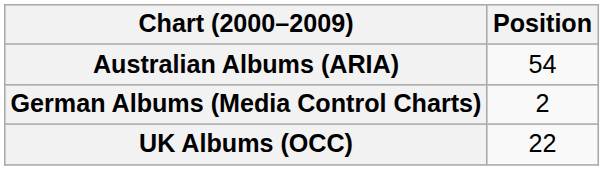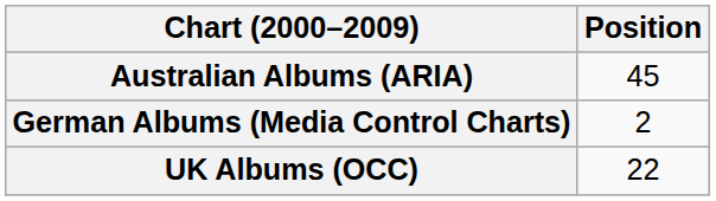 <table class="wikitable sortable plainrowheaders">
 <tr>
 <th>Chart (2000–2009)</th>
 <th>Position</th>
 </tr>
 <tr>
 <th scope="row">Australian Albums (ARIA)</th>
-<td align="center">54</td>
+<td align="center">45</td>
 </tr>
 <tr>
 <th scope="row">German Albums (Media Control Charts)</th>
 <td style="text-align:center;">2</td>
 </tr>
 <tr>
 <th scope="row">UK Albums (OCC)</th>
 <td style="text-align:center;">22</td>
 </tr>
 </table>
